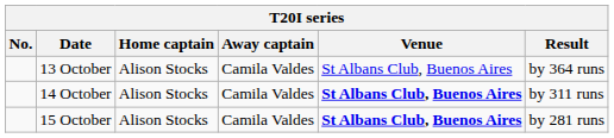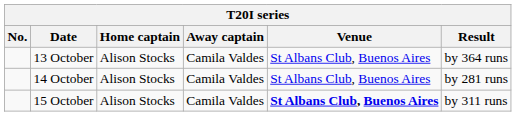 <table class="wikitable">
 <tr>
 <th colspan="6">T20I series</th>
 </tr>
 <tr>
 <th>No.</th>
 <th>Date</th>
 <th>Home captain</th>
 <th>Away captain</th>
 <th>Venue</th>
 <th>Result</th>
 </tr>
 <tr>
 <td></td>
 <td>13 October</td>
 <td>Alison Stocks</td>
 <td>Camila Valdes</td>
 <td><a href='#'>St Albans Club</a>, <a href='#'>Buenos Aires</a></td>
 <td> by 364 runs</td>
 </tr>
 <tr>
 <td></td>
 <td>14 October</td>
 <td>Alison Stocks</td>
 <td>Camila Valdes</td>
-<td><strong><a href='#'>St Albans Club</a>, <a href='#'>Buenos Aires</a></strong></td>
-<td> by 311 runs</td>
+<td><a href='#'>St Albans Club</a>, <a href='#'>Buenos Aires</a></td>
+<td> by 281 runs</td>
 </tr>
 <tr>
 <td></td>
 <td>15 October</td>
 <td>Alison Stocks</td>
 <td>Camila Valdes</td>
 <td><strong><a href='#'>St Albans Club</a>, <a href='#'>Buenos Aires</a></strong></td>
-<td> by 281 runs</td>
+<td> by 311 runs</td>
 </tr>
 </table>
